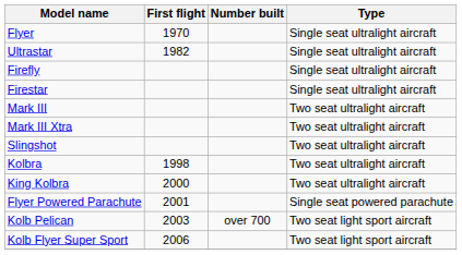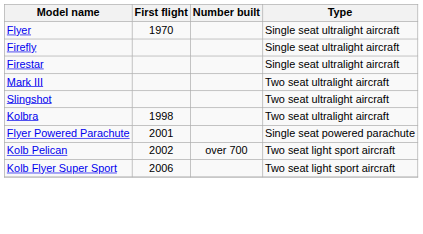 <table class="wikitable sortable">
 <tr>
 <th>Model name</th>
 <th>First flight</th>
 <th>Number built</th>
 <th>Type</th>
 </tr>
 <tr>
 <td align=left><a href='#'>Flyer</a></td>
 <td align=center>1970</td>
-<td align=center></td>
-<td align=left>Single seat ultralight aircraft</td>
-</tr>
-<tr>
-<td align=left><a href='#'>Ultrastar</a></td>
-<td align=center>1982</td>
 <td align=center></td>
 <td align=left>Single seat ultralight aircraft</td>
 </tr>
 <tr>
 <td align=left><a href='#'>Firefly</a></td>
 <td align=center></td>
 <td align=center></td>
 <td align=left>Single seat ultralight aircraft</td>
 </tr>
 <tr>
 <td align=left><a href='#'>Firestar</a></td>
 <td align=center></td>
 <td align=center></td>
 <td align=left>Single seat ultralight aircraft</td>
 </tr>
 <tr>
 <td align=left><a href='#'>Mark III</a></td>
 <td align=center></td>
 <td align=center></td>
 <td align=left>Two seat ultralight aircraft</td>
 </tr>
 <tr>
-<td align=left><a href='#'>Mark III Xtra</a></td>
-<td align=center></td>
-<td align=center></td>
-<td align=left>Two seat ultralight aircraft</td>
-</tr>
-<tr>
 <td align=left><a href='#'>Slingshot</a></td>
 <td align=center></td>
 <td align=center></td>
 <td align=left>Two seat ultralight aircraft</td>
 </tr>
 <tr>
 <td align=left><a href='#'>Kolbra</a></td>
 <td align=center>1998</td>
 <td align=center></td>
 <td align=left>Two seat ultralight aircraft</td>
 </tr>
 <tr>
-<td align=left><a href='#'>King Kolbra</a></td>
-<td align=center>2000</td>
-<td align=center></td>
-<td align=left>Two seat ultralight aircraft</td>
-</tr>
-<tr>
 <td align=left><a href='#'>Flyer Powered Parachute</a></td>
 <td align=center>2001</td>
 <td align=center></td>
 <td align=left>Single seat powered parachute</td>
 </tr>
 <tr>
 <td align=left><a href='#'>Kolb Pelican</a></td>
-<td align=center>2003</td>
+<td align=center>2002</td>
 <td align=center>over 700</td>
 <td align=left>Two seat light sport aircraft</td>
 </tr>
 <tr>
 <td align=left><a href='#'>Kolb Flyer Super Sport</a></td>
 <td align=center>2006</td>
 <td align=center></td>
 <td align=left>Two seat light sport aircraft</td>
 </tr>
 <tr>
 </tr>
 </table>
